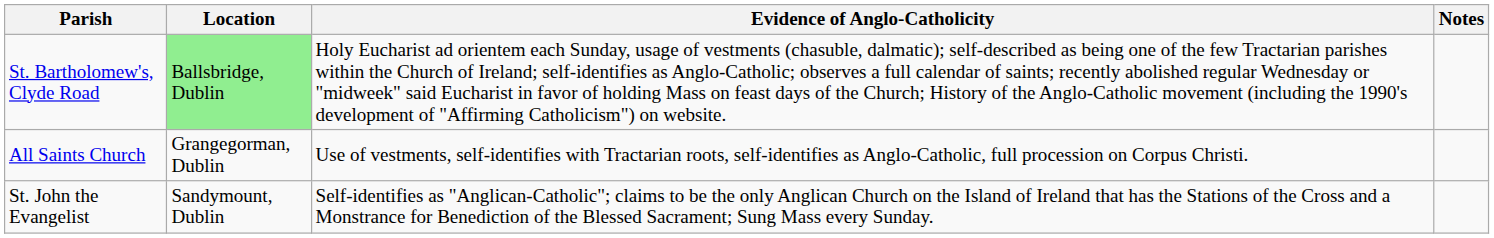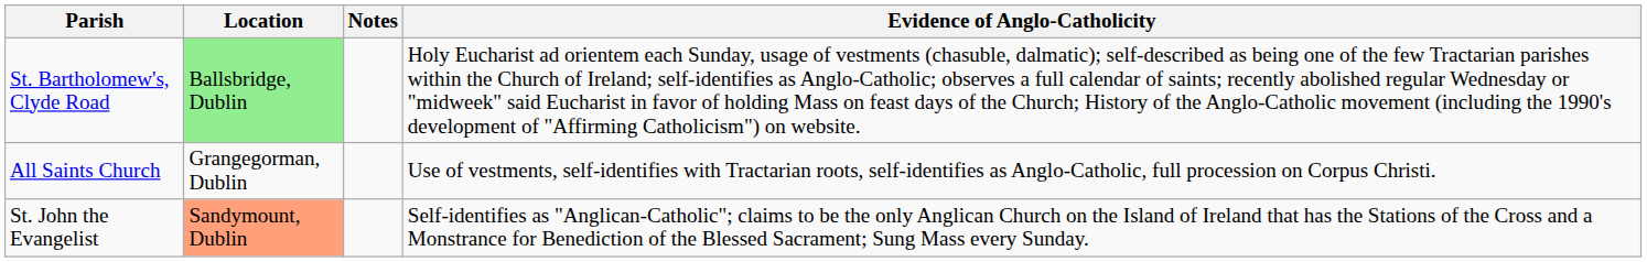 <table class="wikitable">
 <tr>
 <th>Parish</th>
 <th>Location</th>
+<th>Notes</th>
 <th>Evidence of Anglo-Catholicity</th>
-<th>Notes</th>
 </tr>
 <tr>
 <td><a href='#'>St. Bartholomew's, Clyde Road</a></td>
 <td style="background: lightgreen;">Ballsbridge, Dublin</td>
+<td></td>
 <td>Holy Eucharist ad orientem each Sunday, usage of vestments (chasuble, dalmatic); self-described as being one of the few Tractarian parishes within the Church of Ireland; self-identifies as Anglo-Catholic; observes a full calendar of saints; recently abolished regular Wednesday or "midweek" said Eucharist in favor of holding Mass on feast days of the Church; History of the Anglo-Catholic movement (including the 1990's development of "Affirming Catholicism") on website.</td>
-<td></td>
 </tr>
 <tr>
 <td><a href='#'>All Saints Church</a></td>
 <td>Grangegorman, Dublin</td>
+<td></td>
 <td>Use of vestments, self-identifies with Tractarian roots, self-identifies as Anglo-Catholic, full procession on Corpus Christi.</td>
-<td></td>
 </tr>
 <tr>
 <td>St. John the Evangelist</td>
-<td>Sandymount, Dublin</td>
+<td style="background: lightsalmon;">Sandymount, Dublin</td>
+<td></td>
 <td>Self-identifies as "Anglican-Catholic"; claims to be the only Anglican Church on the Island of Ireland that has the Stations of the Cross and a Monstrance for Benediction of the Blessed Sacrament; Sung Mass every Sunday.</td>
-<td></td>
 </tr>
 </table>
